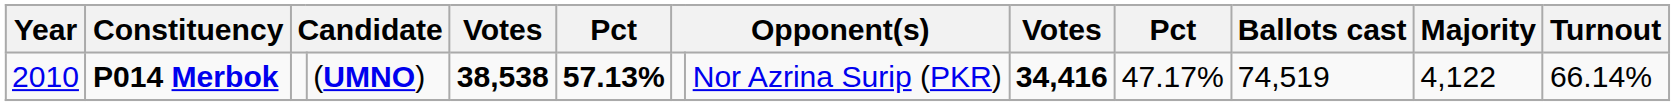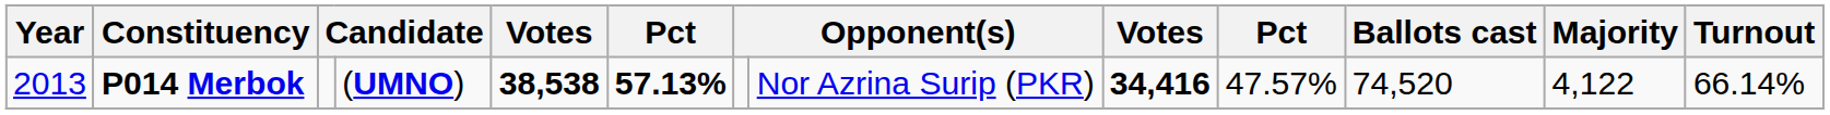 <table class="wikitable" style="margin:0.5em ; font-size:95%">
 <tr>
 <th>Year</th>
 <th>Constituency</th>
 <th colspan=2>Candidate</th>
 <th>Votes</th>
 <th>Pct</th>
 <th colspan=2>Opponent(s)</th>
 <th>Votes</th>
 <th>Pct</th>
 <th>Ballots cast</th>
 <th>Majority</th>
 <th>Turnout</th>
 </tr>
 <tr>
-<td><a href='#'>2010</a></td>
+<td><a href='#'>2013</a></td>
 <td><strong>P014 <a href='#'>Merbok</a></strong></td>
 <td></td>
 <td> (<a href='#'><strong>UMNO</strong></a>)</td>
 <td align="right"><strong>38,538</strong></td>
 <td><strong>57.13%</strong></td>
 <td></td>
 <td><a href='#'>Nor Azrina Surip</a> (<a href='#'>PKR</a>)</td>
 <td align="right"><strong>34,416</strong></td>
-<td>47.17%</td>
-<td>74,519</td>
+<td>47.57%</td>
+<td>74,520</td>
 <td>4,122</td>
 <td>66.14%</td>
 </tr>
 <tr>
 </tr>
 </table>
